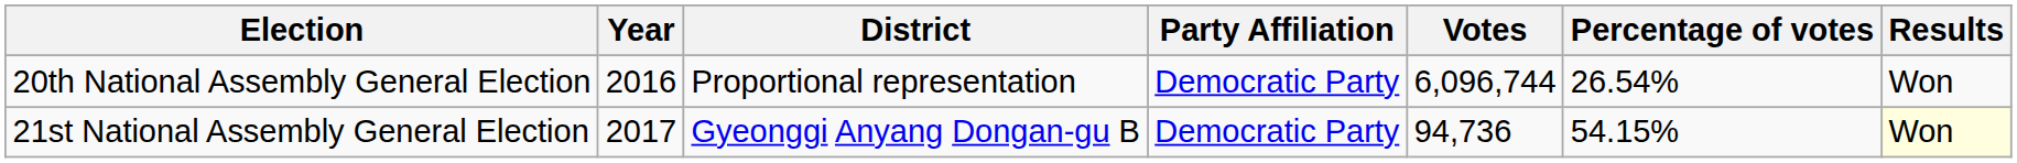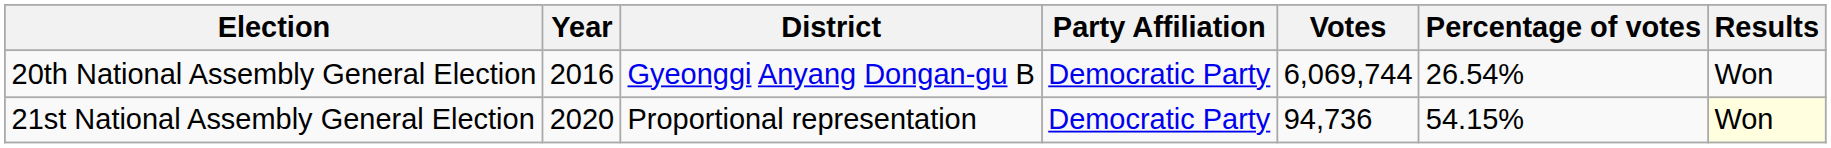 <table class="wikitable">
 <tr>
 <th>Election</th>
 <th>Year</th>
 <th>District</th>
 <th>Party Affiliation</th>
 <th>Votes</th>
 <th>Percentage of votes</th>
 <th>Results</th>
 </tr>
 <tr>
 <td>20th National Assembly General Election</td>
 <td>2016</td>
-<td>Proportional representation</td>
+<td><a href='#'>Gyeonggi</a> <a href='#'>Anyang</a> <a href='#'>Dongan-gu</a> B</td>
 <td><a href='#'>Democratic Party</a></td>
-<td>6,096,744</td>
+<td>6,069,744</td>
 <td>26.54%</td>
 <td>Won</td>
 </tr>
 <tr>
 <td>21st National Assembly General Election</td>
-<td>2017</td>
-<td><a href='#'>Gyeonggi</a> <a href='#'>Anyang</a> <a href='#'>Dongan-gu</a> B</td>
+<td>2020</td>
+<td>Proportional representation</td>
 <td><a href='#'>Democratic Party</a></td>
 <td>94,736</td>
 <td>54.15%</td>
 <td style="background: lightyellow;">Won</td>
 </tr>
 </table>
